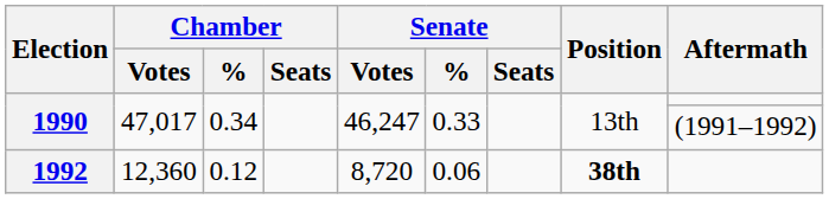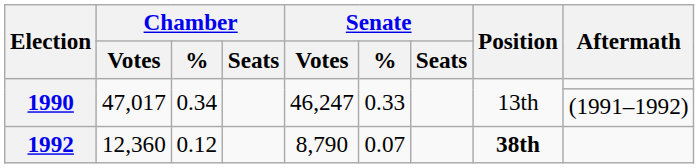 <table class="wikitable" style=text-align:center>
 <tr>
 <th rowspan="2">Election</th>
 <th colspan="3"><a href='#'>Chamber</a></th>
 <th colspan="3"><a href='#'>Senate</a></th>
 <th rowspan="2">Position</th>
 <th rowspan="2">Aftermath</th>
 </tr>
 <tr>
 <th>Votes</th>
 <th>%</th>
 <th>Seats</th>
 <th>Votes</th>
 <th>%</th>
 <th>Seats</th>
 </tr>
 <tr>
 <th rowspan=2><a href='#'>1990</a></th>
 <td rowspan=2>47,017</td>
 <td rowspan=2>0.34</td>
 <td rowspan=2></td>
 <td rowspan=2>46,247</td>
 <td rowspan=2>0.33</td>
 <td rowspan=2></td>
 <td rowspan=2>13th</td>
 <td></td>
 </tr>
 <tr>
 <td> (1991–1992)</td>
 </tr>
 <tr>
 <th><a href='#'>1992</a></th>
 <td>12,360</td>
 <td>0.12</td>
 <td></td>
-<td>8,720</td>
-<td>0.06</td>
+<td>8,790</td>
+<td>0.07</td>
 <td></td>
 <td><strong>38th</strong></td>
 <td></td>
 </tr>
 </table>
